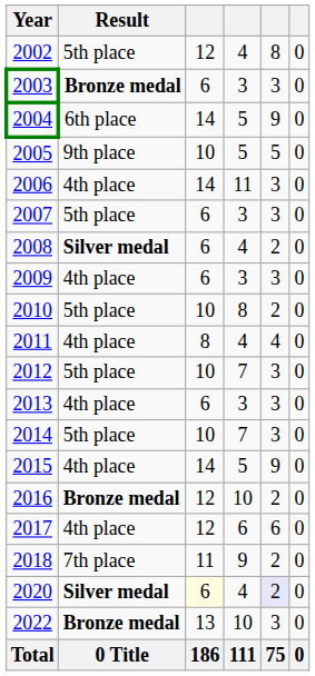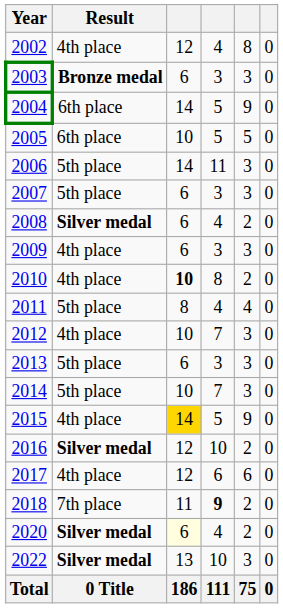 <table class="wikitable" style="text-align: center;">
 <tr>
 <th>Year</th>
 <th>Result</th>
 <th></th>
 <th></th>
 <th></th>
 <th></th>
 </tr>
 <tr>
 <td> <a href='#'>2002</a></td>
-<td style="text-align:left;">5th place</td>
+<td style="text-align:left;">4th place</td>
 <td>12</td>
 <td>4</td>
 <td>8</td>
 <td>0</td>
 </tr>
 <tr>
 <td style="border: 3px solid green"> <a href='#'>2003</a></td>
 <td style="text-align:left;"><strong> Bronze medal</strong></td>
 <td>6</td>
 <td>3</td>
 <td>3</td>
 <td>0</td>
 </tr>
 <tr>
 <td style="border: 3px solid green"> <a href='#'>2004</a></td>
 <td style="text-align:left;">6th place</td>
 <td>14</td>
 <td>5</td>
 <td>9</td>
 <td>0</td>
 </tr>
 <tr>
 <td> <a href='#'>2005</a></td>
-<td style="text-align:left;">9th place</td>
+<td style="text-align:left;">6th place</td>
 <td>10</td>
 <td>5</td>
 <td>5</td>
 <td>0</td>
 </tr>
 <tr>
 <td> <a href='#'>2006</a></td>
-<td style="text-align:left;">4th place</td>
+<td style="text-align:left;">5th place</td>
 <td>14</td>
 <td>11</td>
 <td>3</td>
 <td>0</td>
 </tr>
 <tr>
 <td> <a href='#'>2007</a></td>
 <td style="text-align:left;">5th place</td>
 <td>6</td>
 <td>3</td>
 <td>3</td>
 <td>0</td>
 </tr>
 <tr>
 <td> <a href='#'>2008</a></td>
 <td style="text-align:left;"><strong> Silver medal</strong></td>
 <td>6</td>
 <td>4</td>
 <td>2</td>
 <td>0</td>
 </tr>
 <tr>
 <td> <a href='#'>2009</a></td>
 <td style="text-align:left;">4th place</td>
 <td>6</td>
 <td>3</td>
 <td>3</td>
 <td>0</td>
 </tr>
 <tr>
 <td> <a href='#'>2010</a></td>
-<td style="text-align:left;">5th place</td>
-<td>10</td>
+<td style="text-align:left;">4th place</td>
+<td><strong>10</strong></td>
 <td>8</td>
 <td>2</td>
 <td>0</td>
 </tr>
 <tr>
 <td> <a href='#'>2011</a></td>
-<td style="text-align:left;">4th place</td>
+<td style="text-align:left;">5th place</td>
 <td>8</td>
 <td>4</td>
 <td>4</td>
 <td>0</td>
 </tr>
 <tr>
 <td> <a href='#'>2012</a></td>
-<td style="text-align:left;">5th place</td>
+<td style="text-align:left;">4th place</td>
 <td>10</td>
 <td>7</td>
 <td>3</td>
 <td>0</td>
 </tr>
 <tr>
 <td> <a href='#'>2013</a></td>
-<td style="text-align:left;">4th place</td>
+<td style="text-align:left;">5th place</td>
 <td>6</td>
 <td>3</td>
 <td>3</td>
 <td>0</td>
 </tr>
 <tr>
 <td> <a href='#'>2014</a></td>
 <td style="text-align:left;">5th place</td>
 <td>10</td>
 <td>7</td>
 <td>3</td>
 <td>0</td>
 </tr>
 <tr>
 <td> <a href='#'>2015</a></td>
 <td style="text-align:left;">4th place</td>
-<td>14</td>
+<td style="background: gold;">14</td>
 <td>5</td>
 <td>9</td>
 <td>0</td>
 </tr>
 <tr>
 <td> <a href='#'>2016</a></td>
-<td style="text-align:left;"><strong> Bronze medal</strong></td>
+<td style="text-align:left;"><strong> Silver medal</strong></td>
 <td>12</td>
 <td>10</td>
 <td>2</td>
 <td>0</td>
 </tr>
 <tr>
 <td> <a href='#'>2017</a></td>
 <td style="text-align:left;">4th place</td>
 <td>12</td>
 <td>6</td>
 <td>6</td>
 <td>0</td>
 </tr>
 <tr>
 <td> <a href='#'>2018</a></td>
 <td style="text-align:left;">7th place</td>
 <td>11</td>
-<td>9</td>
+<td><strong>9</strong></td>
 <td>2</td>
 <td>0</td>
 </tr>
 <tr>
 <td> <a href='#'>2020</a></td>
 <td style="text-align:left;"><strong> Silver medal</strong></td>
 <td style="background: lightyellow;">6</td>
 <td>4</td>
-<td style="background: lavender;">2</td>
+<td>2</td>
 <td>0</td>
 </tr>
 <tr>
 <td> <a href='#'>2022</a></td>
-<td style="text-align:left;"><strong> Bronze medal</strong></td>
+<td style="text-align:left;"><strong> Silver medal</strong></td>
 <td>13</td>
 <td>10</td>
 <td>3</td>
 <td>0</td>
 </tr>
 <tr>
 <th>Total</th>
 <th>0 Title</th>
 <th>186</th>
 <th>111</th>
 <th>75</th>
 <th>0</th>
 </tr>
 </table>
